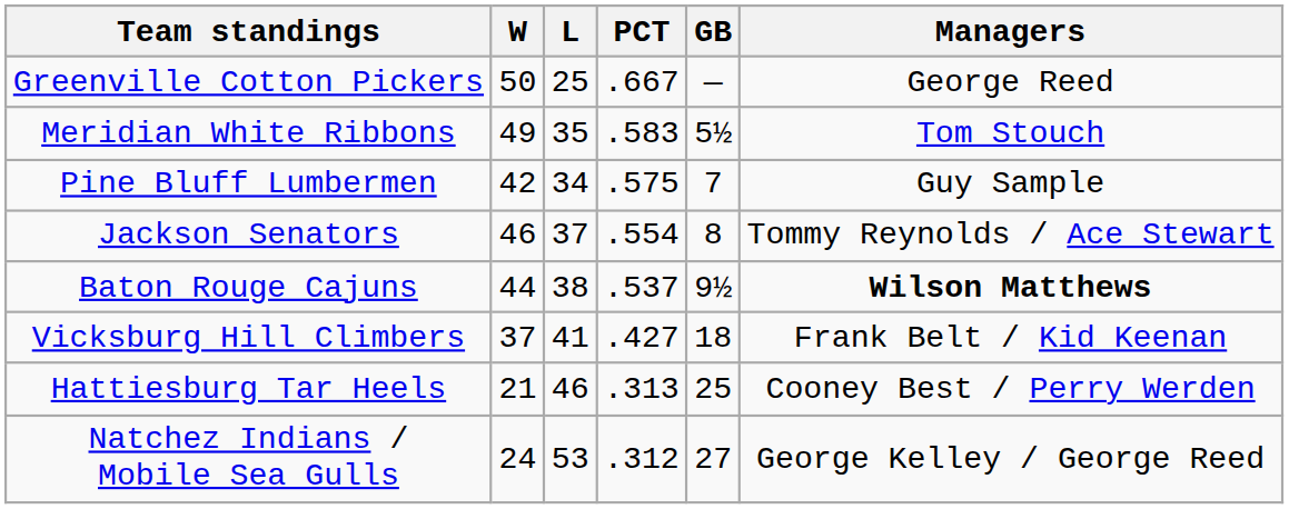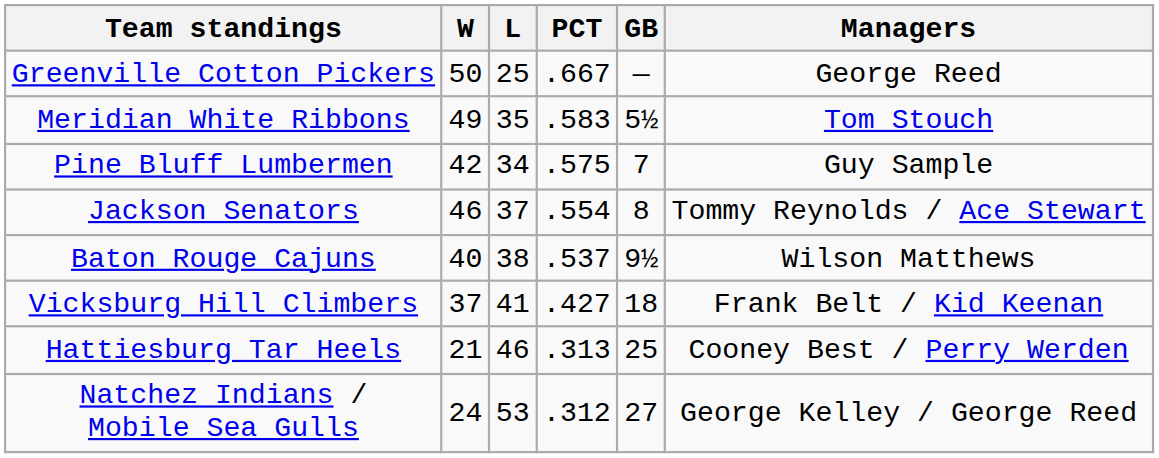 <table class="wikitable" style="text-align:center"">
 <tr>
 <th>Team standings</th>
 <th>W</th>
 <th>L</th>
 <th>PCT</th>
 <th>GB</th>
 <th>Managers</th>
 </tr>
 <tr>
 <td><a href='#'>Greenville Cotton Pickers</a></td>
 <td>50</td>
 <td>25</td>
 <td>.667</td>
 <td>—</td>
 <td>George Reed</td>
 </tr>
 <tr>
 <td><a href='#'>Meridian White Ribbons</a></td>
 <td>49</td>
 <td>35</td>
 <td>.583</td>
 <td>5½</td>
 <td><a href='#'>Tom Stouch</a></td>
 </tr>
 <tr>
 <td><a href='#'>Pine Bluff Lumbermen</a></td>
 <td>42</td>
 <td>34</td>
 <td>.575</td>
 <td>7</td>
 <td>Guy Sample</td>
 </tr>
 <tr>
 <td><a href='#'>Jackson Senators</a></td>
 <td>46</td>
 <td>37</td>
 <td>.554</td>
 <td>8</td>
 <td>Tommy Reynolds / <a href='#'>Ace Stewart</a></td>
 </tr>
 <tr>
 <td><a href='#'>Baton Rouge Cajuns</a></td>
-<td>44</td>
+<td>40</td>
 <td>38</td>
 <td>.537</td>
 <td>9½</td>
-<td><strong>Wilson Matthews</strong></td>
+<td>Wilson Matthews</td>
 </tr>
 <tr>
 <td><a href='#'>Vicksburg Hill Climbers</a></td>
 <td>37</td>
 <td>41</td>
 <td>.427</td>
 <td>18</td>
 <td>Frank Belt / <a href='#'>Kid Keenan</a></td>
 </tr>
 <tr>
 <td><a href='#'>Hattiesburg Tar Heels</a></td>
 <td>21</td>
 <td>46</td>
 <td>.313</td>
 <td>25</td>
 <td>Cooney Best / <a href='#'>Perry Werden</a></td>
 </tr>
 <tr>
 <td><a href='#'>Natchez Indians</a> /<br> <a href='#'>Mobile Sea Gulls</a></td>
 <td>24</td>
 <td>53</td>
 <td>.312</td>
 <td>27</td>
 <td>George Kelley / George Reed</td>
 </tr>
 </table>
